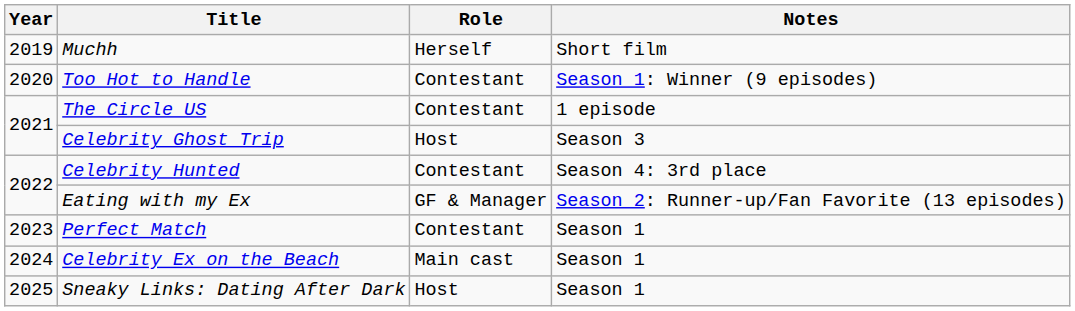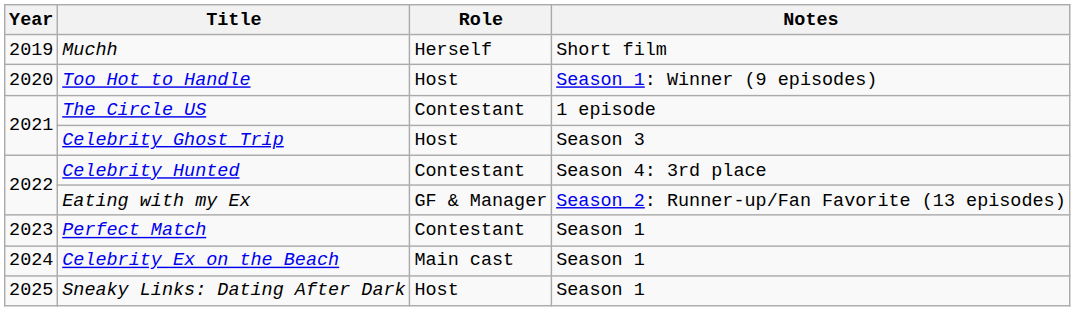 <table class="wikitable sortable">
 <tr>
 <th>Year</th>
 <th>Title</th>
 <th>Role</th>
 <th class="unsortable">Notes</th>
 </tr>
 <tr>
 <td>2019</td>
 <td><em>Muchh</em></td>
 <td>Herself</td>
 <td>Short film</td>
 </tr>
 <tr>
 <td>2020</td>
 <td><em><a href='#'>Too Hot to Handle</a></em></td>
-<td>Contestant</td>
+<td>Host</td>
 <td><a href='#'>Season 1</a>: Winner (9 episodes)</td>
 </tr>
 <tr>
 <td rowspan="2">2021</td>
 <td><em><a href='#'>The Circle US</a></em></td>
 <td>Contestant</td>
 <td>1 episode</td>
 </tr>
 <tr>
 <td><em><a href='#'>Celebrity Ghost Trip</a></em></td>
 <td>Host</td>
 <td>Season 3</td>
 </tr>
 <tr>
 <td rowspan="2">2022</td>
 <td><em><a href='#'>Celebrity Hunted</a></em></td>
 <td>Contestant</td>
 <td>Season 4: 3rd place</td>
 </tr>
 <tr>
 <td><em>Eating with my Ex</em></td>
 <td>GF & Manager</td>
 <td><a href='#'>Season 2</a>: Runner-up/Fan Favorite (13 episodes)</td>
 </tr>
 <tr>
 <td>2023</td>
 <td><em><a href='#'>Perfect Match</a></em></td>
 <td>Contestant</td>
 <td>Season 1</td>
 </tr>
 <tr>
 <td>2024</td>
 <td><a href='#'><em>Celebrity Ex on the Beach</em></a></td>
 <td>Main cast</td>
 <td>Season 1</td>
 </tr>
 <tr>
 <td>2025</td>
 <td><em>Sneaky Links: Dating After Dark</em></td>
 <td>Host</td>
 <td>Season 1</td>
 </tr>
 </table>
